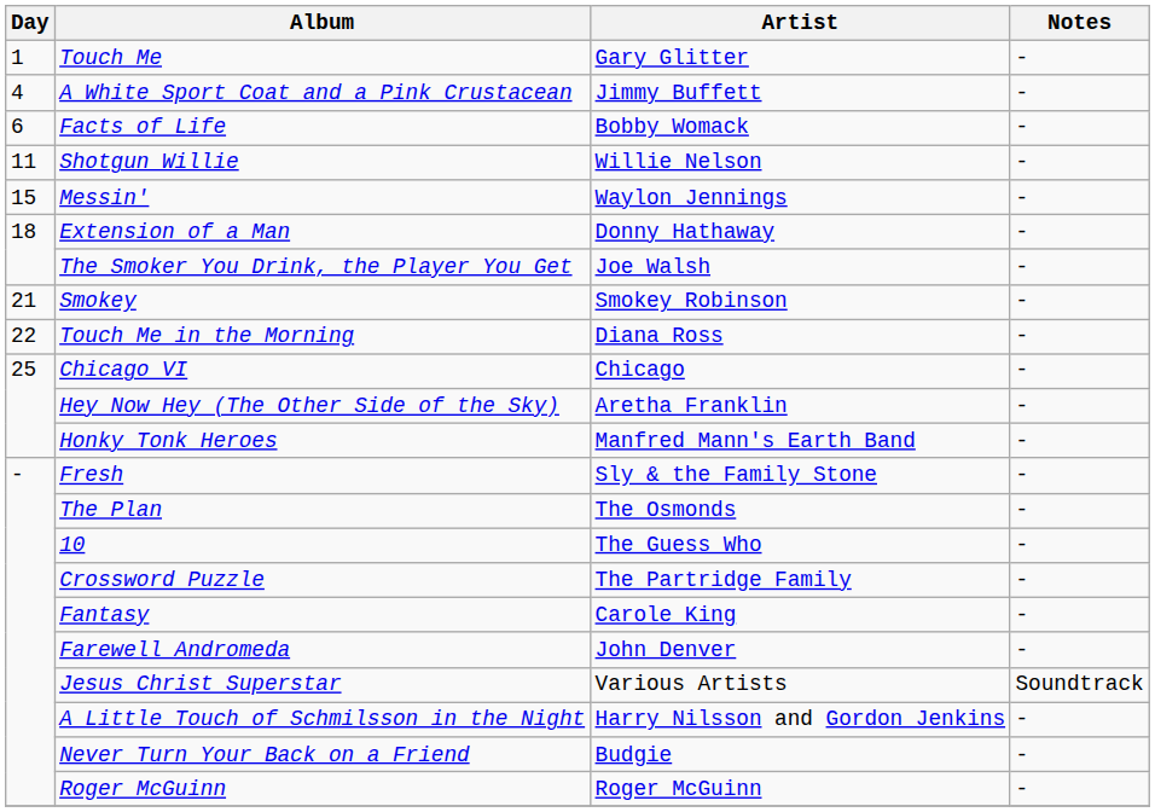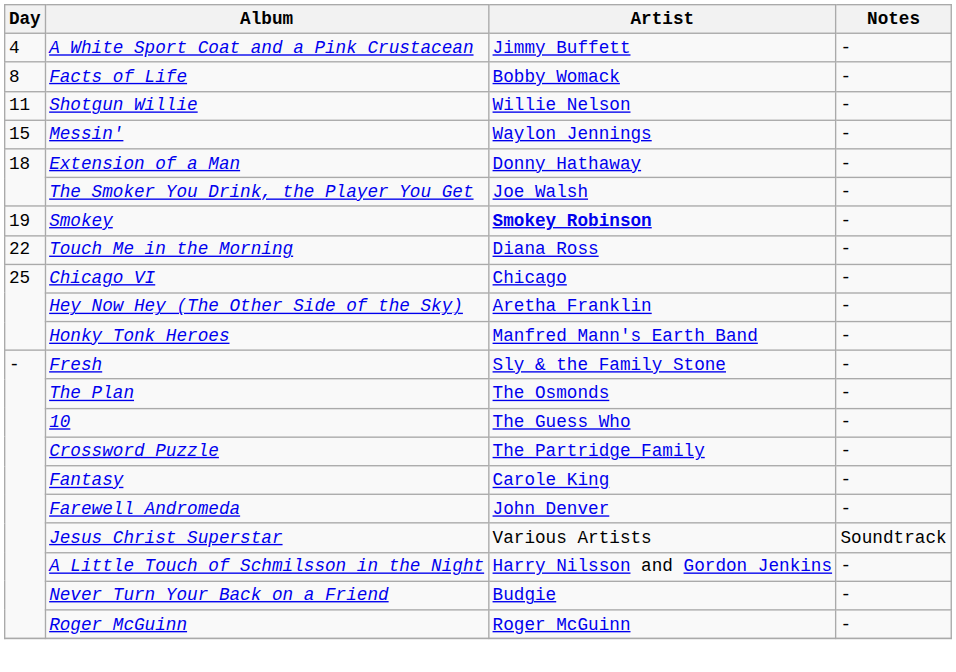 <table class="wikitable">
 <tr>
 <th>Day</th>
 <th>Album</th>
 <th>Artist</th>
 <th>Notes</th>
 </tr>
 <tr>
-<td style="vertical-align:top;">1</td>
-<td><em><a href='#'>Touch Me</a></em></td>
-<td><a href='#'>Gary Glitter</a></td>
-<td>-</td>
-</tr>
-<tr>
 <td style="vertical-align:top;">4</td>
 <td><em><a href='#'>A White Sport Coat and a Pink Crustacean</a></em></td>
 <td><a href='#'>Jimmy Buffett</a></td>
 <td>-</td>
 </tr>
 <tr>
-<td style="vertical-align:top;">6</td>
+<td style="vertical-align:top;">8</td>
 <td><em><a href='#'>Facts of Life</a></em></td>
 <td><a href='#'>Bobby Womack</a></td>
 <td>-</td>
 </tr>
 <tr>
 <td style="vertical-align:top;">11</td>
 <td><em><a href='#'>Shotgun Willie</a></em></td>
 <td><a href='#'>Willie Nelson</a></td>
 <td>-</td>
 </tr>
 <tr>
 <td style="vertical-align:top;">15</td>
 <td><em><a href='#'>Messin'</a></em></td>
 <td><a href='#'>Waylon Jennings</a></td>
 <td>-</td>
 </tr>
 <tr>
 <td rowspan="2" style="vertical-align:top;">18</td>
 <td><em><a href='#'>Extension of a Man</a></em></td>
 <td><a href='#'>Donny Hathaway</a></td>
 <td>-</td>
 </tr>
 <tr>
 <td><em><a href='#'>The Smoker You Drink, the Player You Get</a></em></td>
 <td><a href='#'>Joe Walsh</a></td>
 <td>-</td>
 </tr>
 <tr>
-<td style="vertical-align:top;">21</td>
+<td style="vertical-align:top;">19</td>
 <td><em><a href='#'>Smokey</a></em></td>
-<td><a href='#'>Smokey Robinson</a></td>
+<td><strong><a href='#'>Smokey Robinson</a></strong></td>
 <td>-</td>
 </tr>
 <tr>
 <td style="vertical-align:top;">22</td>
 <td><em><a href='#'>Touch Me in the Morning</a></em></td>
 <td><a href='#'>Diana Ross</a></td>
 <td>-</td>
 </tr>
 <tr>
 <td rowspan="3" style="vertical-align:top;">25</td>
 <td><em><a href='#'>Chicago VI</a></em></td>
 <td><a href='#'>Chicago</a></td>
 <td>-</td>
 </tr>
 <tr>
 <td><em><a href='#'>Hey Now Hey (The Other Side of the Sky)</a></em></td>
 <td><a href='#'>Aretha Franklin</a></td>
 <td>-</td>
 </tr>
 <tr>
 <td><em><a href='#'>Honky Tonk Heroes</a></em></td>
 <td><a href='#'>Manfred Mann's Earth Band</a></td>
 <td>-</td>
 </tr>
 <tr>
 <td rowspan="10" style="vertical-align:top;">-</td>
 <td><em><a href='#'>Fresh</a></em></td>
 <td><a href='#'>Sly & the Family Stone</a></td>
 <td>-</td>
 </tr>
 <tr>
 <td><em><a href='#'>The Plan</a></em></td>
 <td><a href='#'>The Osmonds</a></td>
 <td>-</td>
 </tr>
 <tr>
 <td><em><a href='#'>10</a></em></td>
 <td><a href='#'>The Guess Who</a></td>
 <td>-</td>
 </tr>
 <tr>
 <td><em><a href='#'>Crossword Puzzle</a></em></td>
 <td><a href='#'>The Partridge Family</a></td>
 <td>-</td>
 </tr>
 <tr>
 <td><em><a href='#'>Fantasy</a></em></td>
 <td><a href='#'>Carole King</a></td>
 <td>-</td>
 </tr>
 <tr>
 <td><em><a href='#'>Farewell Andromeda</a></em></td>
 <td><a href='#'>John Denver</a></td>
 <td>-</td>
 </tr>
 <tr>
 <td><em><a href='#'>Jesus Christ Superstar</a></em></td>
 <td>Various Artists</td>
 <td>Soundtrack</td>
 </tr>
 <tr>
 <td><em><a href='#'>A Little Touch of Schmilsson in the Night</a></em></td>
 <td><a href='#'>Harry Nilsson</a> and <a href='#'>Gordon Jenkins</a></td>
 <td>-</td>
 </tr>
 <tr>
 <td><em><a href='#'>Never Turn Your Back on a Friend</a></em></td>
 <td><a href='#'>Budgie</a></td>
 <td>-</td>
 </tr>
 <tr>
 <td><em><a href='#'>Roger McGuinn</a></em></td>
 <td><a href='#'>Roger McGuinn</a></td>
 <td>-</td>
 </tr>
 <tr>
 </tr>
 </table>
